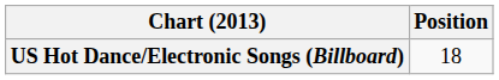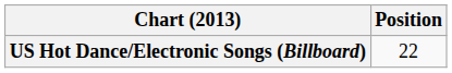 <table class="wikitable plainrowheaders" style="text-align:center;">
 <tr>
 <th>Chart (2013)</th>
 <th>Position</th>
 </tr>
 <tr>
 <th scope="row">US Hot Dance/Electronic Songs (<em>Billboard</em>)</th>
-<td style="text-align:center;">18</td>
+<td style="text-align:center;">22</td>
 </tr>
 </table>
